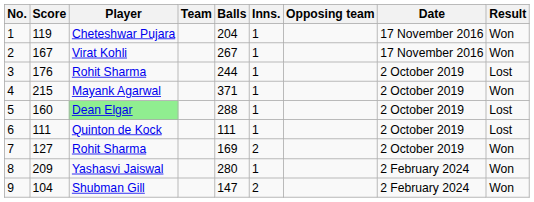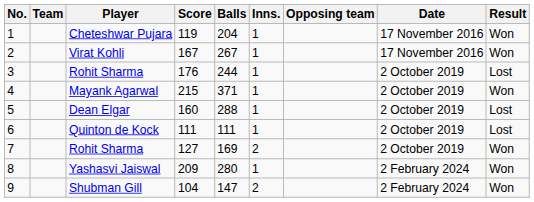 <table class="wikitable sortable" style="font-size:95%">
 <tr>
 <th>No.</th>
+<th>Team</th>
+<th>Player</th>
 <th>Score</th>
-<th>Player</th>
-<th>Team</th>
 <th>Balls</th>
 <th>Inns.</th>
 <th>Opposing team</th>
 <th>Date</th>
 <th>Result</th>
 </tr>
 <tr>
 <td>1</td>
+<td></td>
+<td><a href='#'>Cheteshwar Pujara</a></td>
 <td>119</td>
-<td><a href='#'>Cheteshwar Pujara</a></td>
-<td></td>
 <td>204</td>
 <td>1</td>
 <td></td>
 <td>17 November 2016</td>
 <td>Won</td>
 </tr>
 <tr>
 <td>2</td>
+<td></td>
+<td><a href='#'>Virat Kohli</a></td>
 <td>167</td>
-<td><a href='#'>Virat Kohli</a></td>
-<td></td>
 <td>267</td>
 <td>1</td>
 <td></td>
 <td>17 November 2016</td>
 <td>Won</td>
 </tr>
 <tr>
 <td>3</td>
+<td></td>
+<td><a href='#'>Rohit Sharma</a></td>
 <td>176</td>
-<td><a href='#'>Rohit Sharma</a></td>
-<td></td>
 <td>244</td>
 <td>1</td>
 <td></td>
 <td>2 October 2019</td>
 <td>Lost</td>
 </tr>
 <tr>
 <td>4</td>
+<td></td>
+<td><a href='#'>Mayank Agarwal</a></td>
 <td>215</td>
-<td><a href='#'>Mayank Agarwal</a></td>
-<td></td>
 <td>371</td>
 <td>1</td>
 <td></td>
 <td>2 October 2019</td>
 <td>Won</td>
 </tr>
 <tr>
 <td>5</td>
+<td></td>
+<td><a href='#'>Dean Elgar</a></td>
 <td>160</td>
-<td style="background: lightgreen;"><a href='#'>Dean Elgar</a></td>
-<td></td>
 <td>288</td>
 <td>1</td>
 <td></td>
 <td>2 October 2019</td>
 <td>Lost</td>
 </tr>
 <tr>
 <td>6</td>
+<td></td>
+<td><a href='#'>Quinton de Kock</a></td>
 <td>111</td>
-<td><a href='#'>Quinton de Kock</a></td>
-<td></td>
 <td>111</td>
 <td>1</td>
 <td></td>
 <td>2 October 2019</td>
 <td>Lost</td>
 </tr>
 <tr>
 <td>7</td>
+<td></td>
+<td><a href='#'>Rohit Sharma</a></td>
 <td>127</td>
-<td><a href='#'>Rohit Sharma</a></td>
-<td></td>
 <td>169</td>
 <td>2</td>
 <td></td>
 <td>2 October 2019</td>
 <td>Won</td>
 </tr>
 <tr>
 <td>8</td>
+<td></td>
+<td><a href='#'>Yashasvi Jaiswal</a></td>
 <td>209</td>
-<td><a href='#'>Yashasvi Jaiswal</a></td>
-<td></td>
 <td>280</td>
 <td>1</td>
 <td></td>
 <td>2 February 2024</td>
 <td>Won</td>
 </tr>
 <tr>
 <td>9</td>
+<td></td>
+<td><a href='#'>Shubman Gill</a></td>
 <td>104</td>
-<td><a href='#'>Shubman Gill</a></td>
-<td></td>
 <td>147</td>
 <td>2</td>
 <td></td>
 <td>2 February 2024</td>
 <td>Won</td>
 </tr>
 </table>
